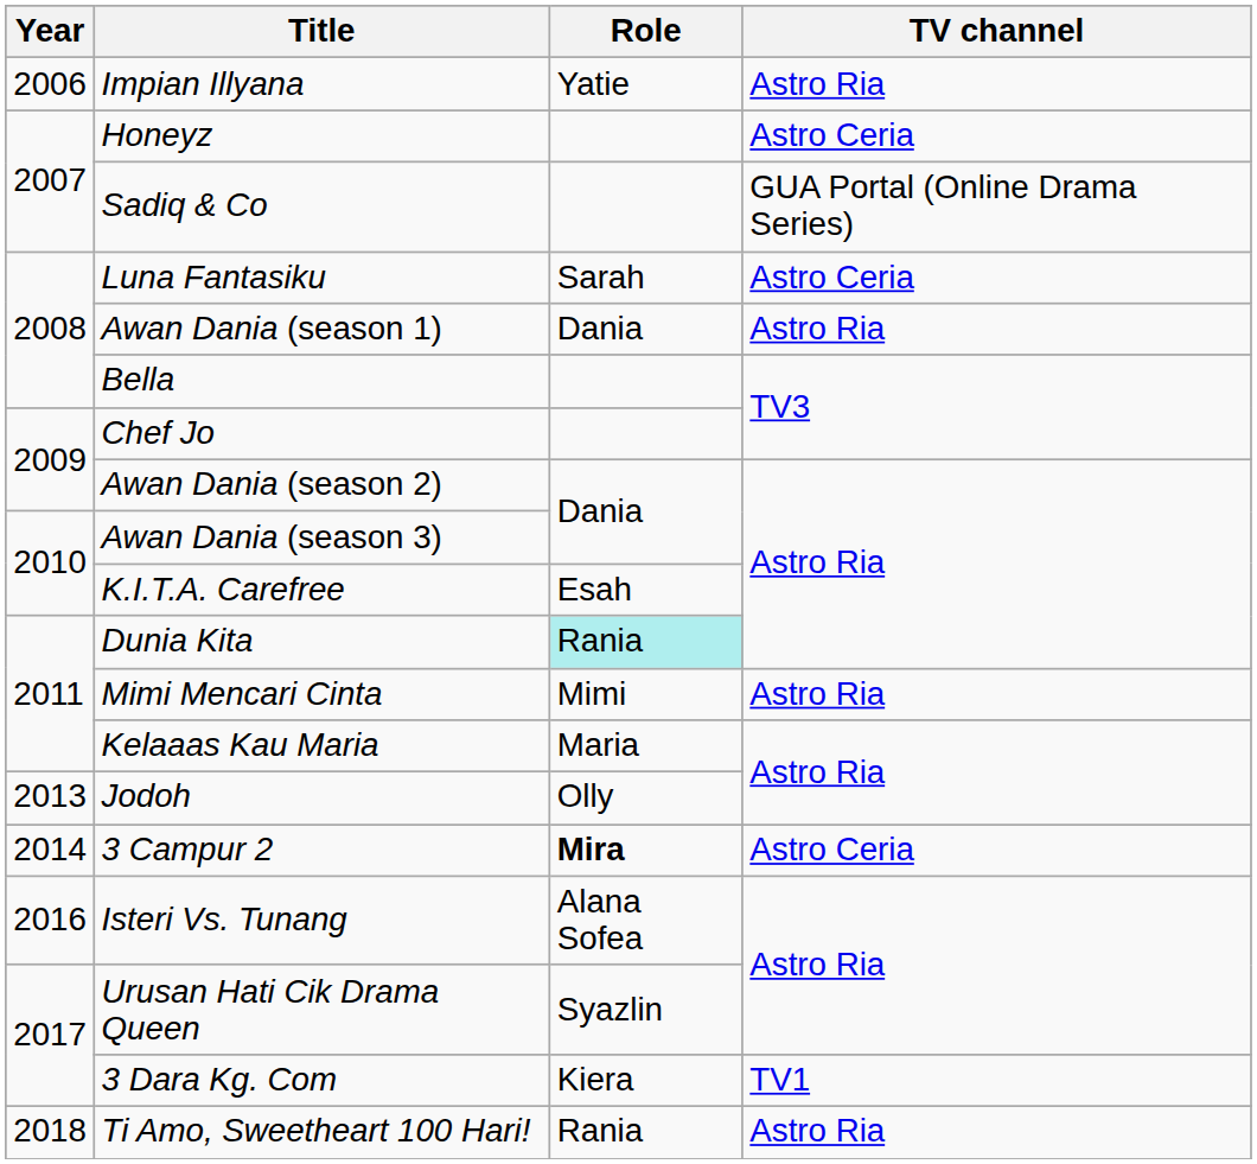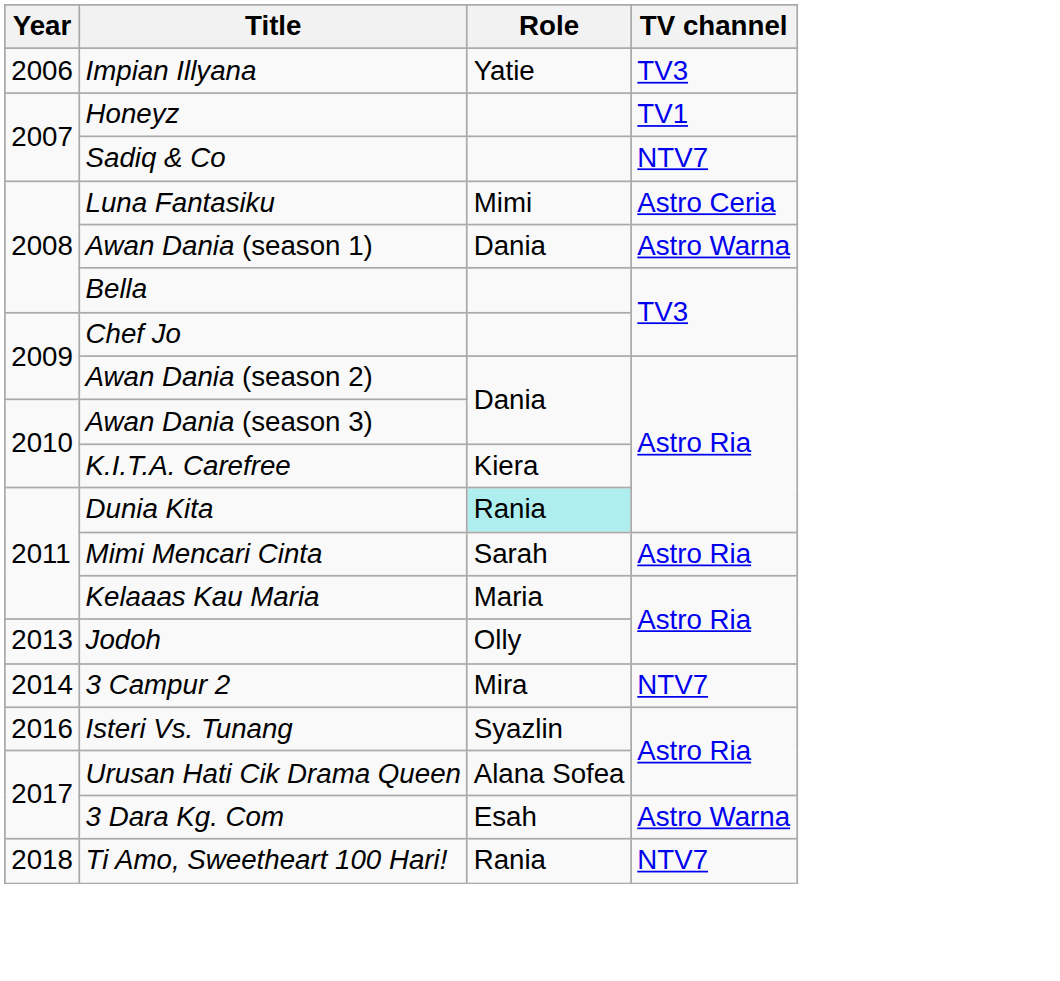 <table class="wikitable">
 <tr>
 <th>Year</th>
 <th>Title</th>
 <th>Role</th>
 <th>TV channel</th>
 </tr>
 <tr>
 <td>2006</td>
 <td><em>Impian Illyana</em></td>
 <td>Yatie</td>
-<td><a href='#'>Astro Ria</a></td>
+<td><a href='#'>TV3</a></td>
 </tr>
 <tr>
 <td rowspan="2">2007</td>
 <td><em>Honeyz</em></td>
 <td></td>
-<td><a href='#'>Astro Ceria</a></td>
+<td><a href='#'>TV1</a></td>
 </tr>
 <tr>
 <td><em>Sadiq & Co</em></td>
 <td></td>
-<td>GUA Portal (Online Drama Series)</td>
+<td><a href='#'>NTV7</a></td>
 </tr>
 <tr>
 <td rowspan="3">2008</td>
 <td><em>Luna Fantasiku</em></td>
-<td>Sarah</td>
+<td>Mimi</td>
 <td><a href='#'>Astro Ceria</a></td>
 </tr>
 <tr>
 <td><em>Awan Dania</em> (season 1)</td>
 <td>Dania</td>
-<td><a href='#'>Astro Ria</a></td>
+<td><a href='#'>Astro Warna</a></td>
 </tr>
 <tr>
 <td><em>Bella</em></td>
 <td></td>
 <td rowspan="2"><a href='#'>TV3</a></td>
 </tr>
 <tr>
 <td rowspan="2">2009</td>
 <td><em>Chef Jo</em></td>
 <td></td>
 </tr>
 <tr>
 <td><em>Awan Dania</em> (season 2)</td>
 <td rowspan="2">Dania</td>
 <td rowspan="4"><a href='#'>Astro Ria</a></td>
 </tr>
 <tr>
 <td rowspan="2">2010</td>
 <td><em>Awan Dania</em> (season 3)</td>
 </tr>
 <tr>
 <td><em>K.I.T.A. Carefree</em></td>
-<td>Esah</td>
+<td>Kiera</td>
 </tr>
 <tr>
 <td rowspan="3">2011</td>
 <td><em>Dunia Kita</em></td>
 <td style="background: paleturquoise;">Rania</td>
 </tr>
 <tr>
 <td><em>Mimi Mencari Cinta</em></td>
-<td>Mimi</td>
+<td>Sarah</td>
 <td><a href='#'>Astro Ria</a></td>
 </tr>
 <tr>
 <td><em>Kelaaas Kau Maria</em></td>
 <td>Maria</td>
 <td rowspan="2"><a href='#'>Astro Ria</a></td>
 </tr>
 <tr>
 <td>2013</td>
 <td><em>Jodoh</em></td>
 <td>Olly</td>
 </tr>
 <tr>
 <td>2014</td>
 <td><em>3 Campur 2</em></td>
-<td><strong>Mira</strong></td>
-<td><a href='#'>Astro Ceria</a></td>
+<td>Mira</td>
+<td><a href='#'>NTV7</a></td>
 </tr>
 <tr>
 <td>2016</td>
 <td><em>Isteri Vs. Tunang</em></td>
-<td>Alana Sofea</td>
+<td>Syazlin</td>
 <td rowspan="2"><a href='#'>Astro Ria</a></td>
 </tr>
 <tr>
 <td rowspan="2">2017</td>
 <td><em>Urusan Hati Cik Drama Queen</em></td>
-<td>Syazlin</td>
+<td>Alana Sofea</td>
 </tr>
 <tr>
 <td><em>3 Dara Kg. Com</em></td>
-<td>Kiera</td>
-<td><a href='#'>TV1</a></td>
+<td>Esah</td>
+<td><a href='#'>Astro Warna</a></td>
 </tr>
 <tr>
 <td>2018</td>
 <td><em>Ti Amo, Sweetheart 100 Hari!</em></td>
 <td>Rania</td>
-<td><a href='#'>Astro Ria</a></td>
+<td><a href='#'>NTV7</a></td>
 </tr>
 <tr>
 </tr>
 </table>
